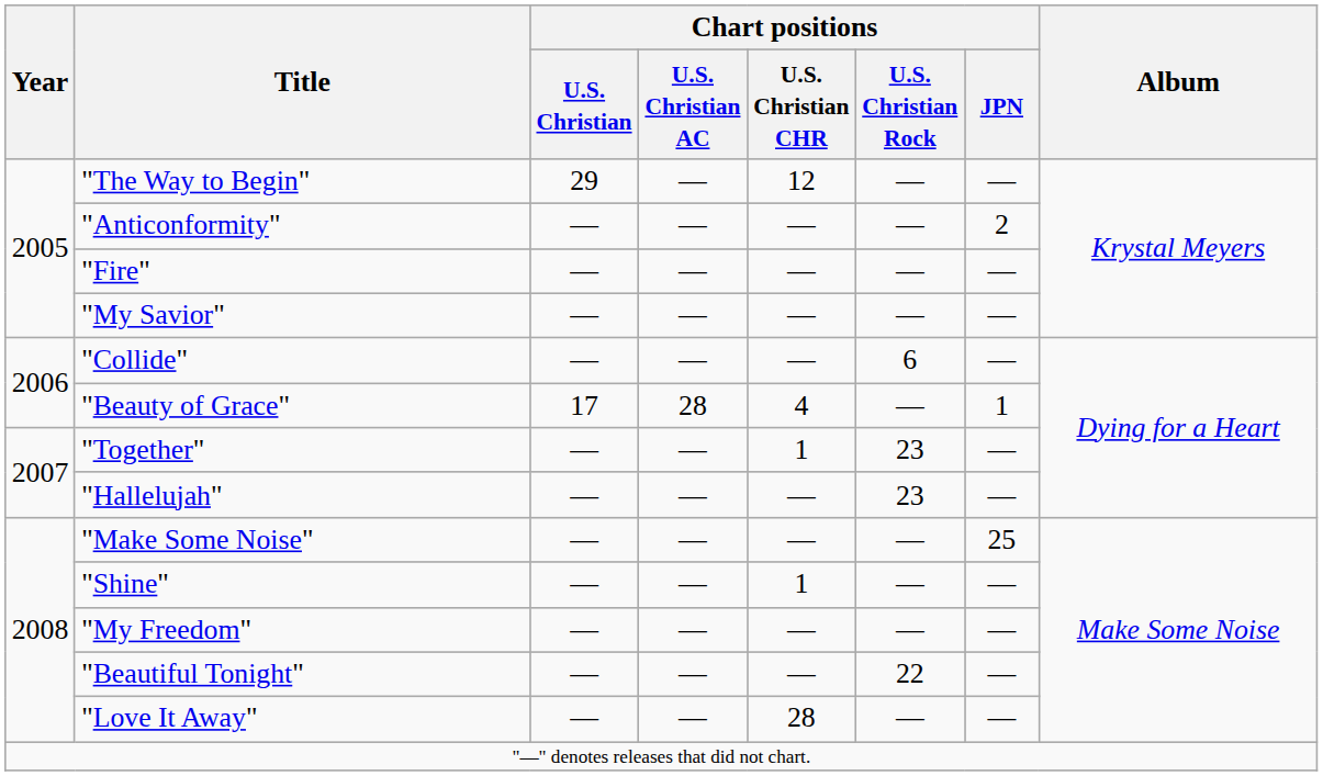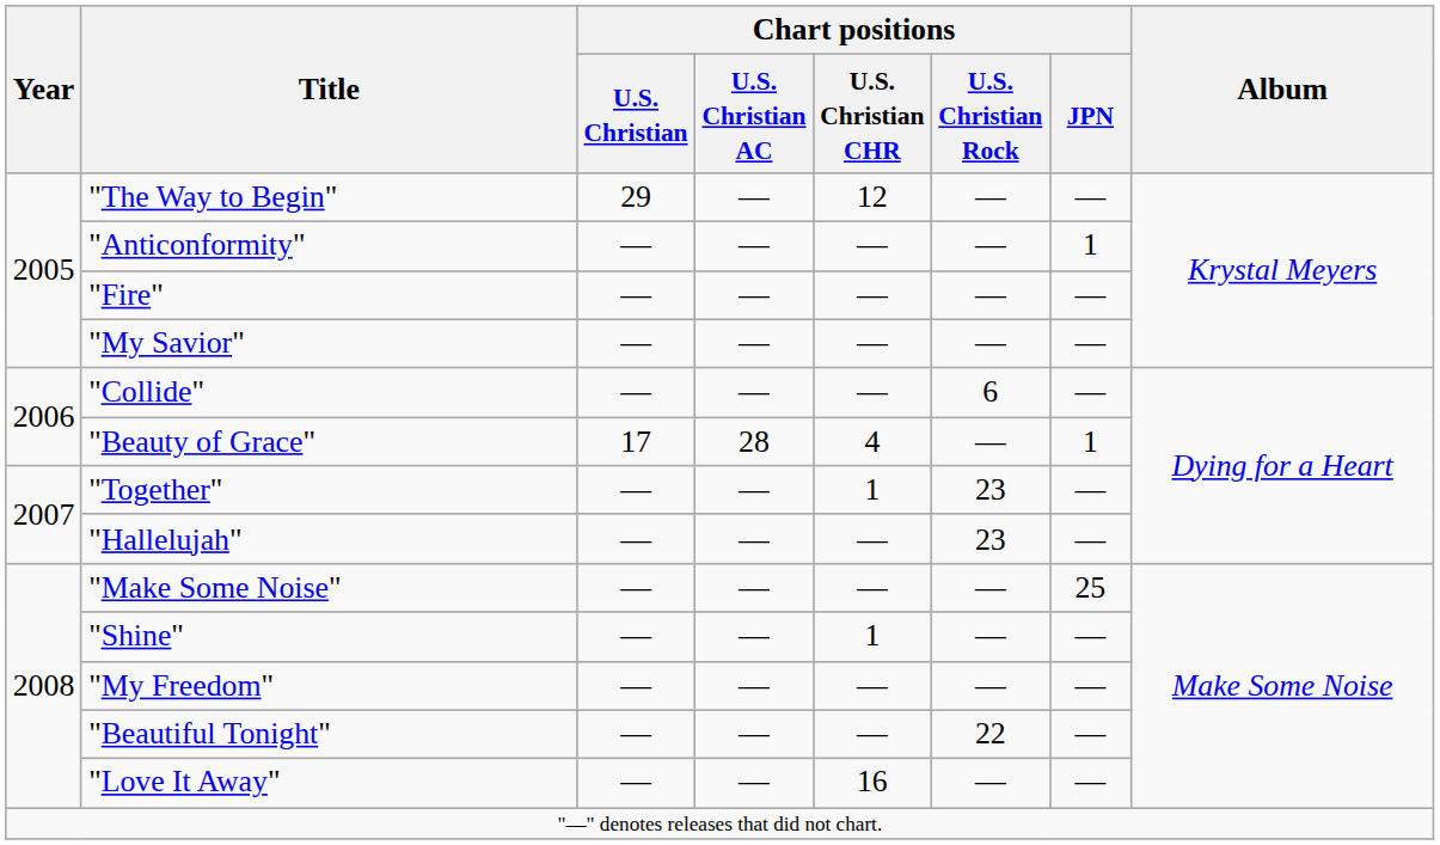 <table class="wikitable">
 <tr>
 <th width="3" rowspan="2"><strong>Year</strong></th>
 <th width="250" rowspan="2"><strong>Title</strong></th>
 <th colspan="5"><strong>Chart positions</strong></th>
 <th width="150" rowspan="2"><strong>Album</strong></th>
 </tr>
 <tr>
 <th width="35"><small><a href='#'>U.S. Christian</a></small></th>
 <th width="35"><small><a href='#'>U.S. Christian AC</a></small></th>
 <th width="35"><small>U.S. Christian <a href='#'>CHR</a></small></th>
 <th width="35"><small><a href='#'>U.S. Christian Rock</a></small></th>
 <th width="35"><small><a href='#'>JPN</a></small></th>
 </tr>
 <tr>
 <td rowspan="4">2005</td>
 <td>"<a href='#'>The Way to Begin</a>"</td>
 <td style="text-align:center;">29</td>
 <td style="text-align:center;">—</td>
 <td style="text-align:center;">12</td>
 <td style="text-align:center;">—</td>
 <td style="text-align:center;">—</td>
 <td rowspan="4" style="text-align:center;"><em><a href='#'>Krystal Meyers</a></em></td>
 </tr>
 <tr>
 <td>"<a href='#'>Anticonformity</a>"</td>
 <td style="text-align:center;">—</td>
 <td style="text-align:center;">—</td>
 <td style="text-align:center;">—</td>
 <td style="text-align:center;">—</td>
-<td style="text-align:center;">2</td>
+<td style="text-align:center;">1</td>
 </tr>
 <tr>
 <td>"<a href='#'>Fire</a>"</td>
 <td style="text-align:center;">—</td>
 <td style="text-align:center;">—</td>
 <td style="text-align:center;">—</td>
 <td style="text-align:center;">—</td>
 <td style="text-align:center;">—</td>
 </tr>
 <tr>
 <td>"<a href='#'>My Savior</a>"</td>
 <td style="text-align:center;">—</td>
 <td style="text-align:center;">—</td>
 <td style="text-align:center;">—</td>
 <td style="text-align:center;">—</td>
 <td style="text-align:center;">—</td>
 </tr>
 <tr>
 <td rowspan="2">2006</td>
 <td>"<a href='#'>Collide</a>"</td>
 <td style="text-align:center;">—</td>
 <td style="text-align:center;">—</td>
 <td style="text-align:center;">—</td>
 <td style="text-align:center;">6</td>
 <td style="text-align:center;">—</td>
 <td rowspan="4" style="text-align:center;"><em><a href='#'>Dying for a Heart</a> </em></td>
 </tr>
 <tr>
 <td>"<a href='#'>Beauty of Grace</a>"</td>
 <td style="text-align:center;">17</td>
 <td style="text-align:center;">28</td>
 <td style="text-align:center;">4</td>
 <td style="text-align:center;">—</td>
 <td style="text-align:center;">1</td>
 </tr>
 <tr>
 <td rowspan="2">2007</td>
 <td>"<a href='#'>Together</a>"</td>
 <td style="text-align:center;">—</td>
 <td style="text-align:center;">—</td>
 <td style="text-align:center;">1</td>
 <td style="text-align:center;">23</td>
 <td style="text-align:center;">—</td>
 </tr>
 <tr>
 <td>"<a href='#'>Hallelujah</a>"</td>
 <td style="text-align:center;">—</td>
 <td style="text-align:center;">—</td>
 <td style="text-align:center;">—</td>
 <td style="text-align:center;">23</td>
 <td style="text-align:center;">—</td>
 </tr>
 <tr>
 <td rowspan="5">2008</td>
 <td>"<a href='#'>Make Some Noise</a>"</td>
 <td style="text-align:center;">—</td>
 <td style="text-align:center;">—</td>
 <td style="text-align:center;">—</td>
 <td style="text-align:center;">—</td>
 <td style="text-align:center;">25</td>
 <td rowspan="5" style="text-align:center;"><em><a href='#'>Make Some Noise</a></em></td>
 </tr>
 <tr>
 <td>"<a href='#'>Shine</a>"</td>
 <td style="text-align:center;">—</td>
 <td style="text-align:center;">—</td>
 <td style="text-align:center;">1</td>
 <td style="text-align:center;">—</td>
 <td style="text-align:center;">—</td>
 </tr>
 <tr>
 <td>"<a href='#'>My Freedom</a>"</td>
 <td style="text-align:center;">—</td>
 <td style="text-align:center;">—</td>
 <td style="text-align:center;">—</td>
 <td style="text-align:center;">—</td>
 <td style="text-align:center;">—</td>
 </tr>
 <tr>
 <td>"<a href='#'>Beautiful Tonight</a>"</td>
 <td style="text-align:center;">—</td>
 <td style="text-align:center;">—</td>
 <td style="text-align:center;">—</td>
 <td style="text-align:center;">22</td>
 <td style="text-align:center;">—</td>
 </tr>
 <tr>
 <td>"<a href='#'>Love It Away</a>"</td>
 <td style="text-align:center;">—</td>
 <td style="text-align:center;">—</td>
-<td style="text-align:center;">28</td>
+<td style="text-align:center;">16</td>
 <td style="text-align:center;">—</td>
 <td style="text-align:center;">—</td>
 </tr>
 <tr>
 <td align="center" colspan="11" style="font-size: 8pt">"—" denotes releases that did not chart.</td>
 </tr>
 </table>
